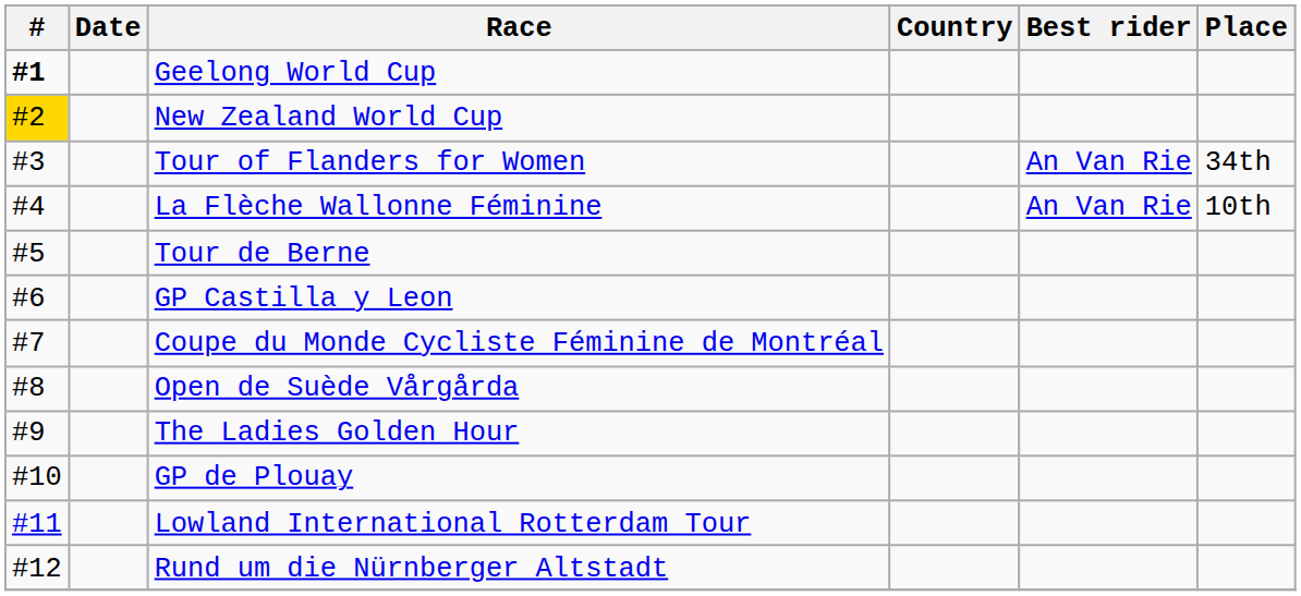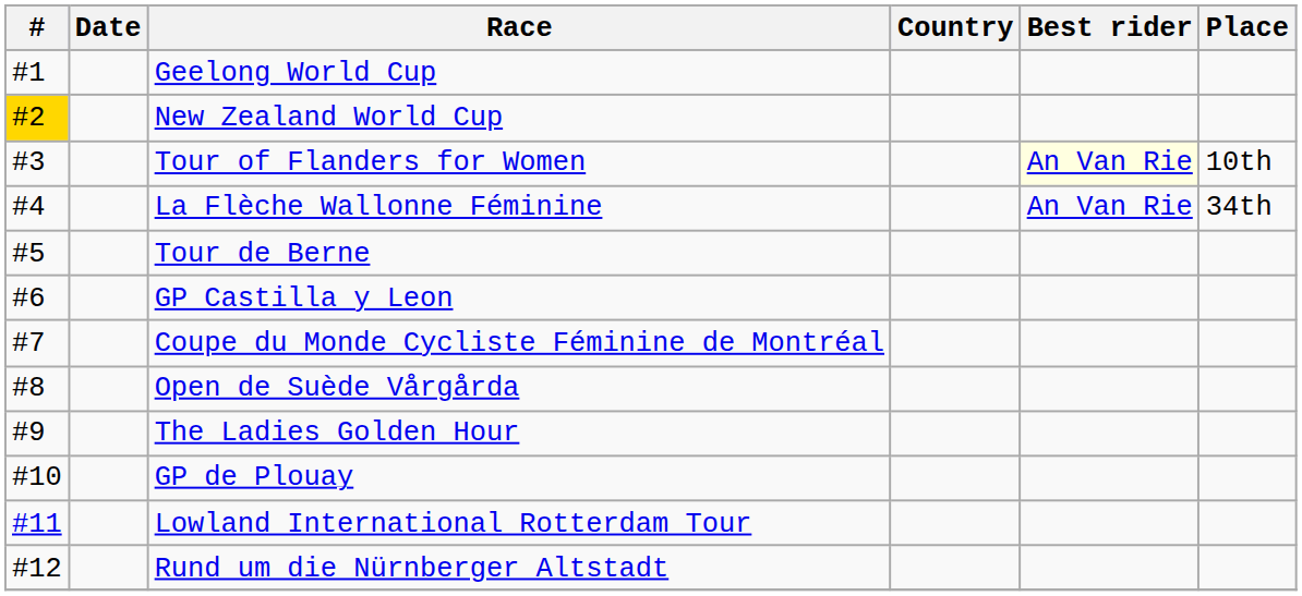 <table class="wikitable">
 <tr style="background:#ccccff;">
 <th>#</th>
 <th>Date</th>
 <th>Race</th>
 <th>Country</th>
 <th>Best rider</th>
 <th>Place</th>
 </tr>
 <tr>
-<td><strong>#1</strong></td>
+<td>#1</td>
 <td></td>
 <td><a href='#'>Geelong World Cup</a></td>
 <td></td>
 <td></td>
 <td></td>
 </tr>
 <tr>
 <td style="background: gold;">#2</td>
 <td></td>
 <td><a href='#'>New Zealand World Cup</a></td>
 <td></td>
 <td></td>
 <td></td>
 </tr>
 <tr>
 <td>#3</td>
 <td></td>
 <td><a href='#'>Tour of Flanders for Women</a></td>
 <td></td>
-<td> <a href='#'>An Van Rie</a></td>
-<td>34th</td>
+<td style="background: lightyellow;"> <a href='#'>An Van Rie</a></td>
+<td>10th</td>
 </tr>
 <tr>
 <td>#4</td>
 <td></td>
 <td><a href='#'>La Flèche Wallonne Féminine</a></td>
 <td></td>
 <td> <a href='#'>An Van Rie</a></td>
-<td>10th</td>
+<td>34th</td>
 </tr>
 <tr>
 <td>#5</td>
 <td></td>
 <td><a href='#'>Tour de Berne</a></td>
 <td></td>
 <td></td>
 <td></td>
 </tr>
 <tr>
 <td>#6</td>
 <td></td>
 <td><a href='#'>GP Castilla y Leon</a></td>
 <td></td>
 <td></td>
 <td></td>
 </tr>
 <tr>
 <td>#7</td>
 <td></td>
 <td><a href='#'>Coupe du Monde Cycliste Féminine de Montréal</a></td>
 <td></td>
 <td></td>
 <td></td>
 </tr>
 <tr>
 <td>#8</td>
 <td></td>
 <td><a href='#'>Open de Suède Vårgårda</a></td>
 <td></td>
 <td></td>
 <td></td>
 </tr>
 <tr>
 <td>#9</td>
 <td></td>
 <td><a href='#'>The Ladies Golden Hour</a></td>
 <td></td>
 <td></td>
 <td></td>
 </tr>
 <tr>
 <td>#10</td>
 <td></td>
 <td><a href='#'>GP de Plouay</a></td>
 <td></td>
 <td></td>
 <td></td>
 </tr>
 <tr>
 <td><a href='#'>#11</a></td>
 <td></td>
 <td><a href='#'>Lowland International Rotterdam Tour</a></td>
 <td></td>
 <td></td>
 <td></td>
 </tr>
 <tr>
 <td>#12</td>
 <td></td>
 <td><a href='#'>Rund um die Nürnberger Altstadt</a></td>
 <td></td>
 <td></td>
 <td></td>
 </tr>
 <tr>
 </tr>
 </table>
